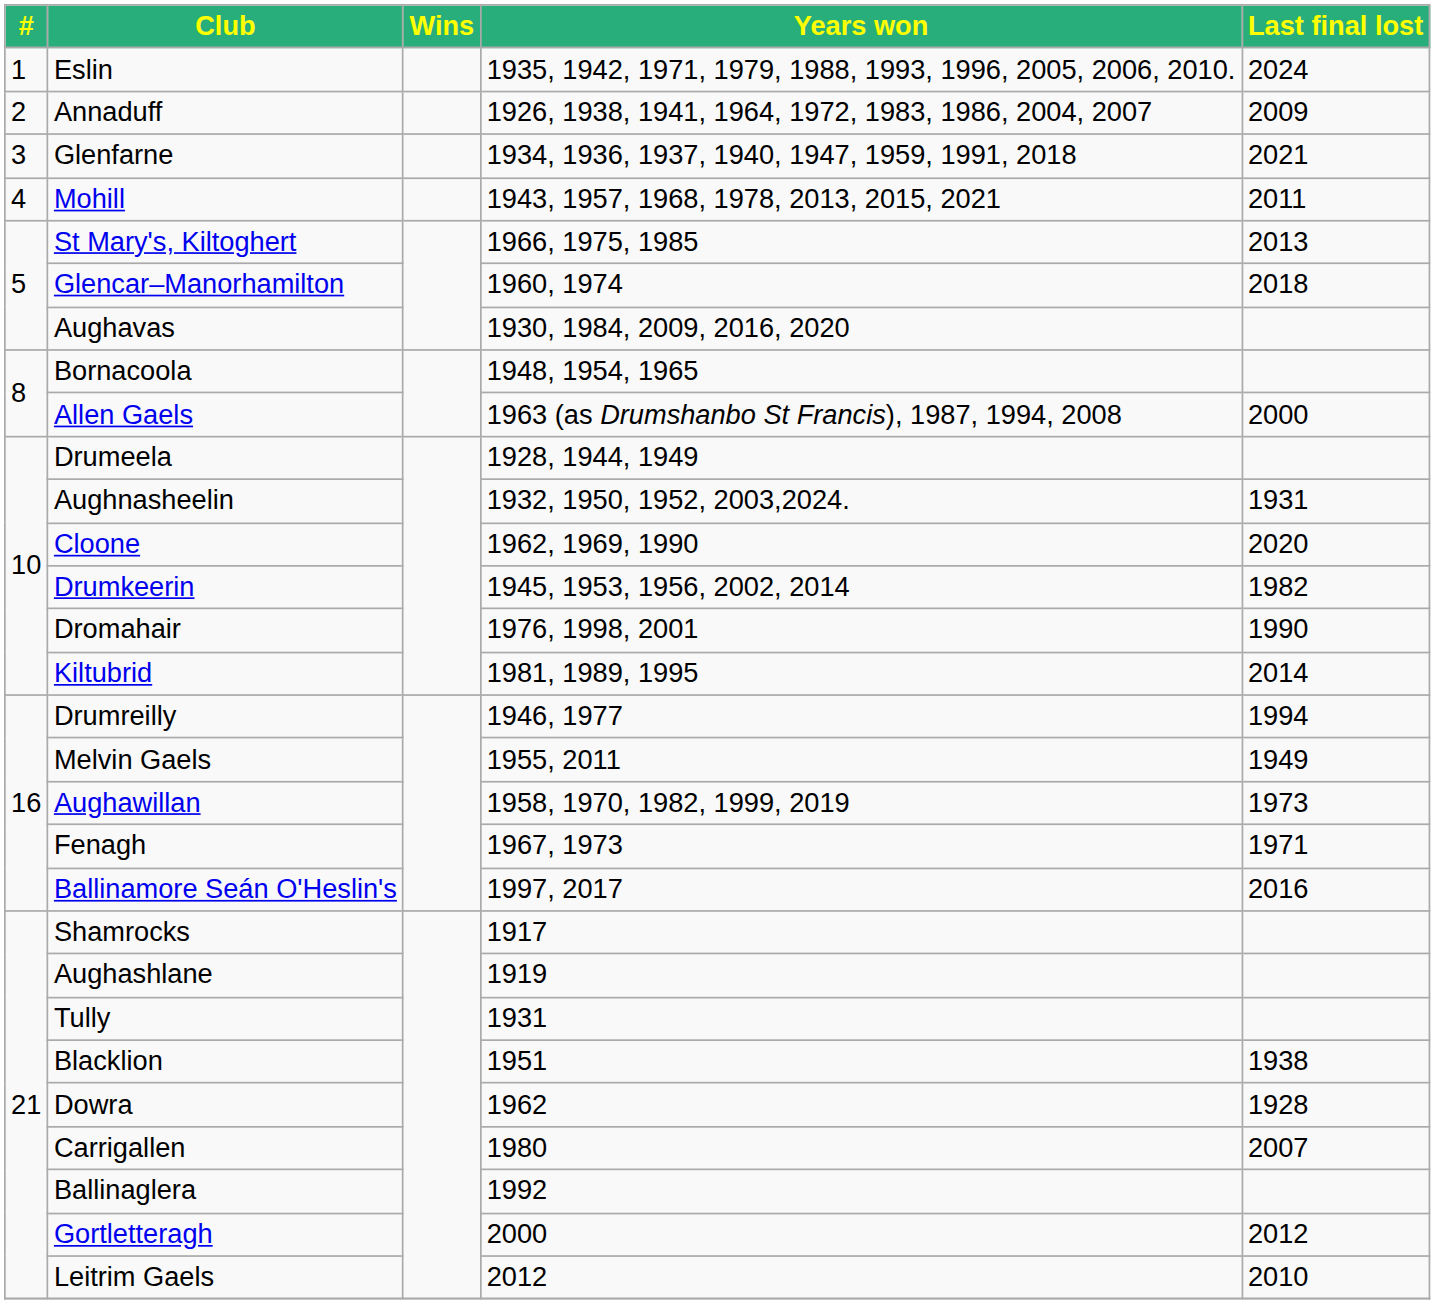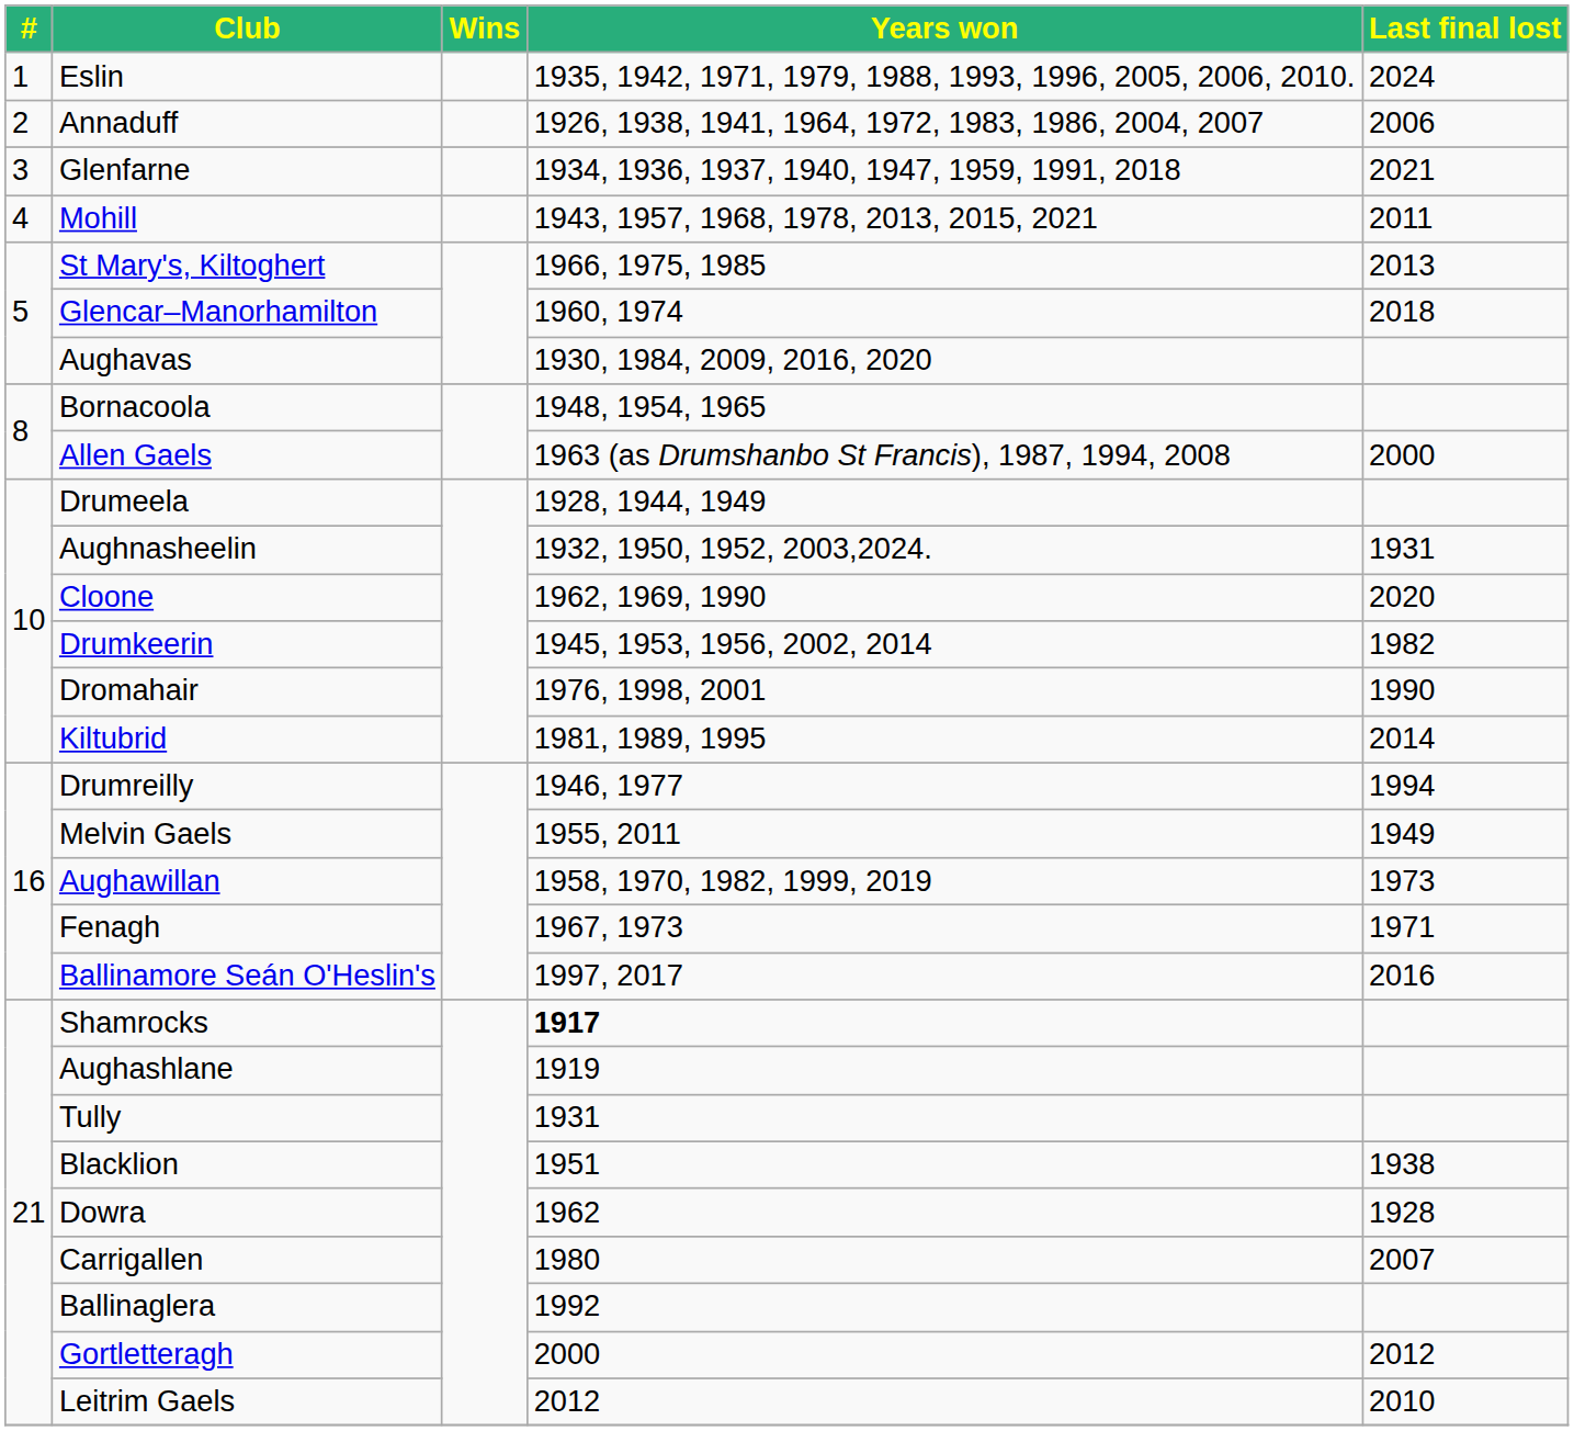 <table class="wikitable">
 <tr>
 <th style="background:#28AE7B;color:yellow">#</th>
 <th style="background:#28AE7B;color:yellow">Club</th>
 <th style="background:#28AE7B;color:yellow">Wins</th>
 <th style="background:#28AE7B;color:yellow">Years won</th>
 <th style="background:#28AE7B;color:yellow">Last final lost</th>
 </tr>
 <tr>
 <td>1</td>
 <td>Eslin</td>
 <td></td>
 <td>1935, 1942, 1971, 1979, 1988, 1993, 1996, 2005, 2006, 2010.</td>
 <td>2024</td>
 </tr>
 <tr>
 <td>2</td>
 <td>Annaduff</td>
 <td></td>
 <td>1926, 1938, 1941, 1964, 1972, 1983, 1986, 2004, 2007</td>
-<td>2009</td>
+<td>2006</td>
 </tr>
 <tr>
 <td>3</td>
 <td>Glenfarne</td>
 <td></td>
 <td>1934, 1936, 1937, 1940, 1947, 1959, 1991, 2018</td>
 <td>2021</td>
 </tr>
 <tr>
 <td>4</td>
 <td><a href='#'>Mohill</a></td>
 <td></td>
 <td>1943, 1957, 1968, 1978, 2013, 2015, 2021</td>
 <td>2011</td>
 </tr>
 <tr>
 <td rowspan=3>5</td>
 <td><a href='#'>St Mary's, Kiltoghert</a></td>
 <td rowspan=3></td>
 <td>1966, 1975, 1985</td>
 <td>2013</td>
 </tr>
 <tr>
 <td><a href='#'>Glencar–Manorhamilton</a></td>
 <td>1960, 1974</td>
 <td>2018</td>
 </tr>
 <tr>
 <td>Aughavas</td>
 <td>1930, 1984, 2009, 2016, 2020</td>
 <td></td>
 </tr>
 <tr>
 <td rowspan=2>8</td>
 <td>Bornacoola</td>
 <td rowspan=2></td>
 <td>1948, 1954, 1965</td>
 <td></td>
 </tr>
 <tr>
 <td><a href='#'>Allen Gaels</a></td>
 <td>1963 (as <em>Drumshanbo St Francis</em>), 1987, 1994, 2008</td>
 <td>2000</td>
 </tr>
 <tr>
 <td rowspan=6>10</td>
 <td>Drumeela</td>
 <td rowspan=6></td>
 <td>1928, 1944, 1949</td>
 <td></td>
 </tr>
 <tr>
 <td>Aughnasheelin</td>
 <td>1932, 1950, 1952, 2003,2024.</td>
 <td>1931</td>
 </tr>
 <tr>
 <td><a href='#'>Cloone</a></td>
 <td>1962, 1969, 1990</td>
 <td>2020</td>
 </tr>
 <tr>
 <td><a href='#'>Drumkeerin</a></td>
 <td>1945, 1953, 1956, 2002, 2014</td>
 <td>1982</td>
 </tr>
 <tr>
 <td>Dromahair</td>
 <td>1976, 1998, 2001</td>
 <td>1990</td>
 </tr>
 <tr>
 <td><a href='#'>Kiltubrid</a></td>
 <td>1981, 1989, 1995</td>
 <td>2014</td>
 </tr>
 <tr>
 <td rowspan=5>16</td>
 <td>Drumreilly</td>
 <td rowspan=5></td>
 <td>1946, 1977</td>
 <td>1994</td>
 </tr>
 <tr>
 <td>Melvin Gaels</td>
 <td>1955, 2011</td>
 <td>1949</td>
 </tr>
 <tr>
 <td><a href='#'>Aughawillan</a></td>
 <td>1958, 1970, 1982, 1999, 2019</td>
 <td>1973</td>
 </tr>
 <tr>
 <td>Fenagh</td>
 <td>1967, 1973</td>
 <td>1971</td>
 </tr>
 <tr>
 <td><a href='#'>Ballinamore Seán O'Heslin's</a></td>
 <td>1997, 2017</td>
 <td>2016</td>
 </tr>
 <tr>
 <td rowspan=9>21</td>
 <td>Shamrocks</td>
 <td rowspan=9></td>
-<td>1917</td>
+<td><strong>1917</strong></td>
 <td></td>
 </tr>
 <tr>
 <td>Aughashlane</td>
 <td>1919</td>
 <td></td>
 </tr>
 <tr>
 <td>Tully</td>
 <td>1931</td>
 <td></td>
 </tr>
 <tr>
 <td>Blacklion</td>
 <td>1951</td>
 <td>1938</td>
 </tr>
 <tr>
 <td>Dowra</td>
 <td>1962</td>
 <td>1928</td>
 </tr>
 <tr>
 <td>Carrigallen</td>
 <td>1980</td>
 <td>2007</td>
 </tr>
 <tr>
 <td>Ballinaglera</td>
 <td>1992</td>
 <td></td>
 </tr>
 <tr>
 <td><a href='#'>Gortletteragh</a></td>
 <td>2000</td>
 <td>2012</td>
 </tr>
 <tr>
 <td>Leitrim Gaels</td>
 <td>2012</td>
 <td>2010</td>
 </tr>
 <tr>
 </tr>
 </table>
